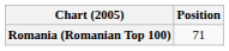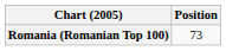 <table class="wikitable plainrowheaders" style="text-align:center">
 <tr>
 <th scope="col">Chart (2005)</th>
 <th scope="col">Position</th>
 </tr>
 <tr>
 <th scope="row">Romania (Romanian Top 100)</th>
-<td>71</td>
+<td>73</td>
 </tr>
 </table>
